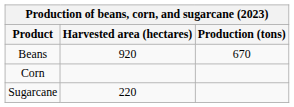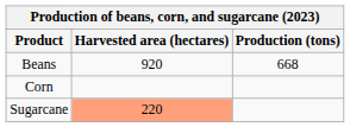 <table class="wikitable" style="font-size: 90%; float:right; margin:1em; border-collapse:border; text-align:center;">
 <tr>
 <th colspan="3" class= style="background:#b8860b; text-align:right; font-size:larger; color:indigo;"><strong>Production of beans, corn, and sugarcane (2023)</strong></th>
 </tr>
 <tr style="background:#f5f5f5;">
 <td><strong>Product</strong></td>
 <td><strong>Harvested area (hectares)</strong></td>
 <td><strong>Production (tons)</strong></td>
 </tr>
 <tr>
 <td>Beans</td>
 <td>920</td>
-<td>670</td>
+<td>668</td>
 </tr>
 <tr>
 <td>Corn</td>
 <td></td>
 <td></td>
 </tr>
 <tr>
 <td>Sugarcane</td>
-<td>220</td>
+<td style="background: lightsalmon;">220</td>
 <td></td>
 </tr>
 </table>
